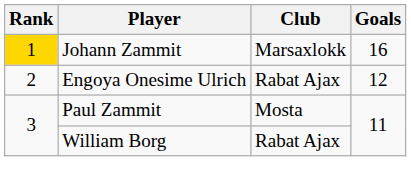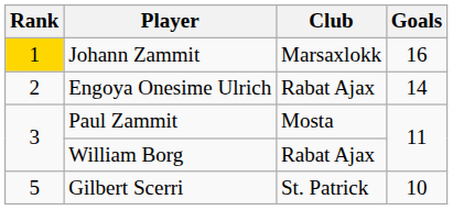 <table class="wikitable" style="text-align:center">
 <tr>
 <th>Rank</th>
 <th>Player</th>
 <th>Club</th>
 <th>Goals</th>
 </tr>
 <tr>
 <td rowspan="1" style="background: gold;">1</td>
 <td align="left"> Johann Zammit</td>
 <td align="left">Marsaxlokk</td>
 <td rowspan="1">16</td>
 </tr>
 <tr>
 <td rowspan="1">2</td>
 <td align="left"> Engoya Onesime Ulrich</td>
 <td align="left">Rabat Ajax</td>
-<td rowspan="1">12</td>
+<td rowspan="1">14</td>
 </tr>
 <tr>
 <td rowspan="2">3</td>
 <td align="left"> Paul Zammit</td>
 <td align="left">Mosta</td>
 <td rowspan="2">11</td>
 </tr>
 <tr>
 <td align="left"> William Borg</td>
 <td align="left">Rabat Ajax</td>
 </tr>
+<tr>
+<td rowspan="1">5</td>
+<td align="left"> Gilbert Scerri</td>
+<td align="left">St. Patrick</td>
+<td rowspan="1">10</td>
+</tr>
 </table>
